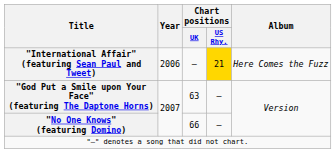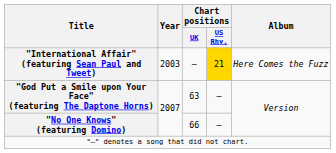 <table class="wikitable plainrowheaders" style="text-align:center;">
 <tr>
 <th scope="col" rowspan="2" style="width:18em;">Title</th>
 <th scope="col" rowspan="2">Year</th>
 <th scope="col" colspan="2">Chart positions</th>
 <th scope="col" rowspan="2">Album</th>
 </tr>
 <tr>
 <th scope="col" style="width:3em;font-size:85%;"><a href='#'>UK</a><br></th>
 <th scope="col" style="width:3em;font-size:85%;"><a href='#'>US<br>Rhy.</a><br></th>
 </tr>
 <tr>
 <th scope="row">"International Affair"<br><span>(featuring <a href='#'>Sean Paul</a> and <a href='#'>Tweet</a>)</span></th>
-<td>2006</td>
+<td>2003</td>
 <td>—</td>
 <td style="background: gold;">21</td>
 <td><em>Here Comes the Fuzz</em></td>
 </tr>
 <tr>
 <th scope="row">"God Put a Smile upon Your Face"<br><span>(featuring <a href='#'>The Daptone Horns</a>)</span></th>
 <td rowspan="2">2007</td>
 <td>63</td>
 <td>—</td>
 <td rowspan="2"><em>Version</em></td>
 </tr>
 <tr>
 <th scope="row">"<a href='#'>No One Knows</a>"<br><span>(featuring <a href='#'>Domino</a>)</span></th>
 <td>66</td>
 <td>—</td>
 </tr>
 <tr>
 <td colspan="5" style="font-size:85%">"—" denotes a song that did not chart.</td>
 </tr>
 </table>
